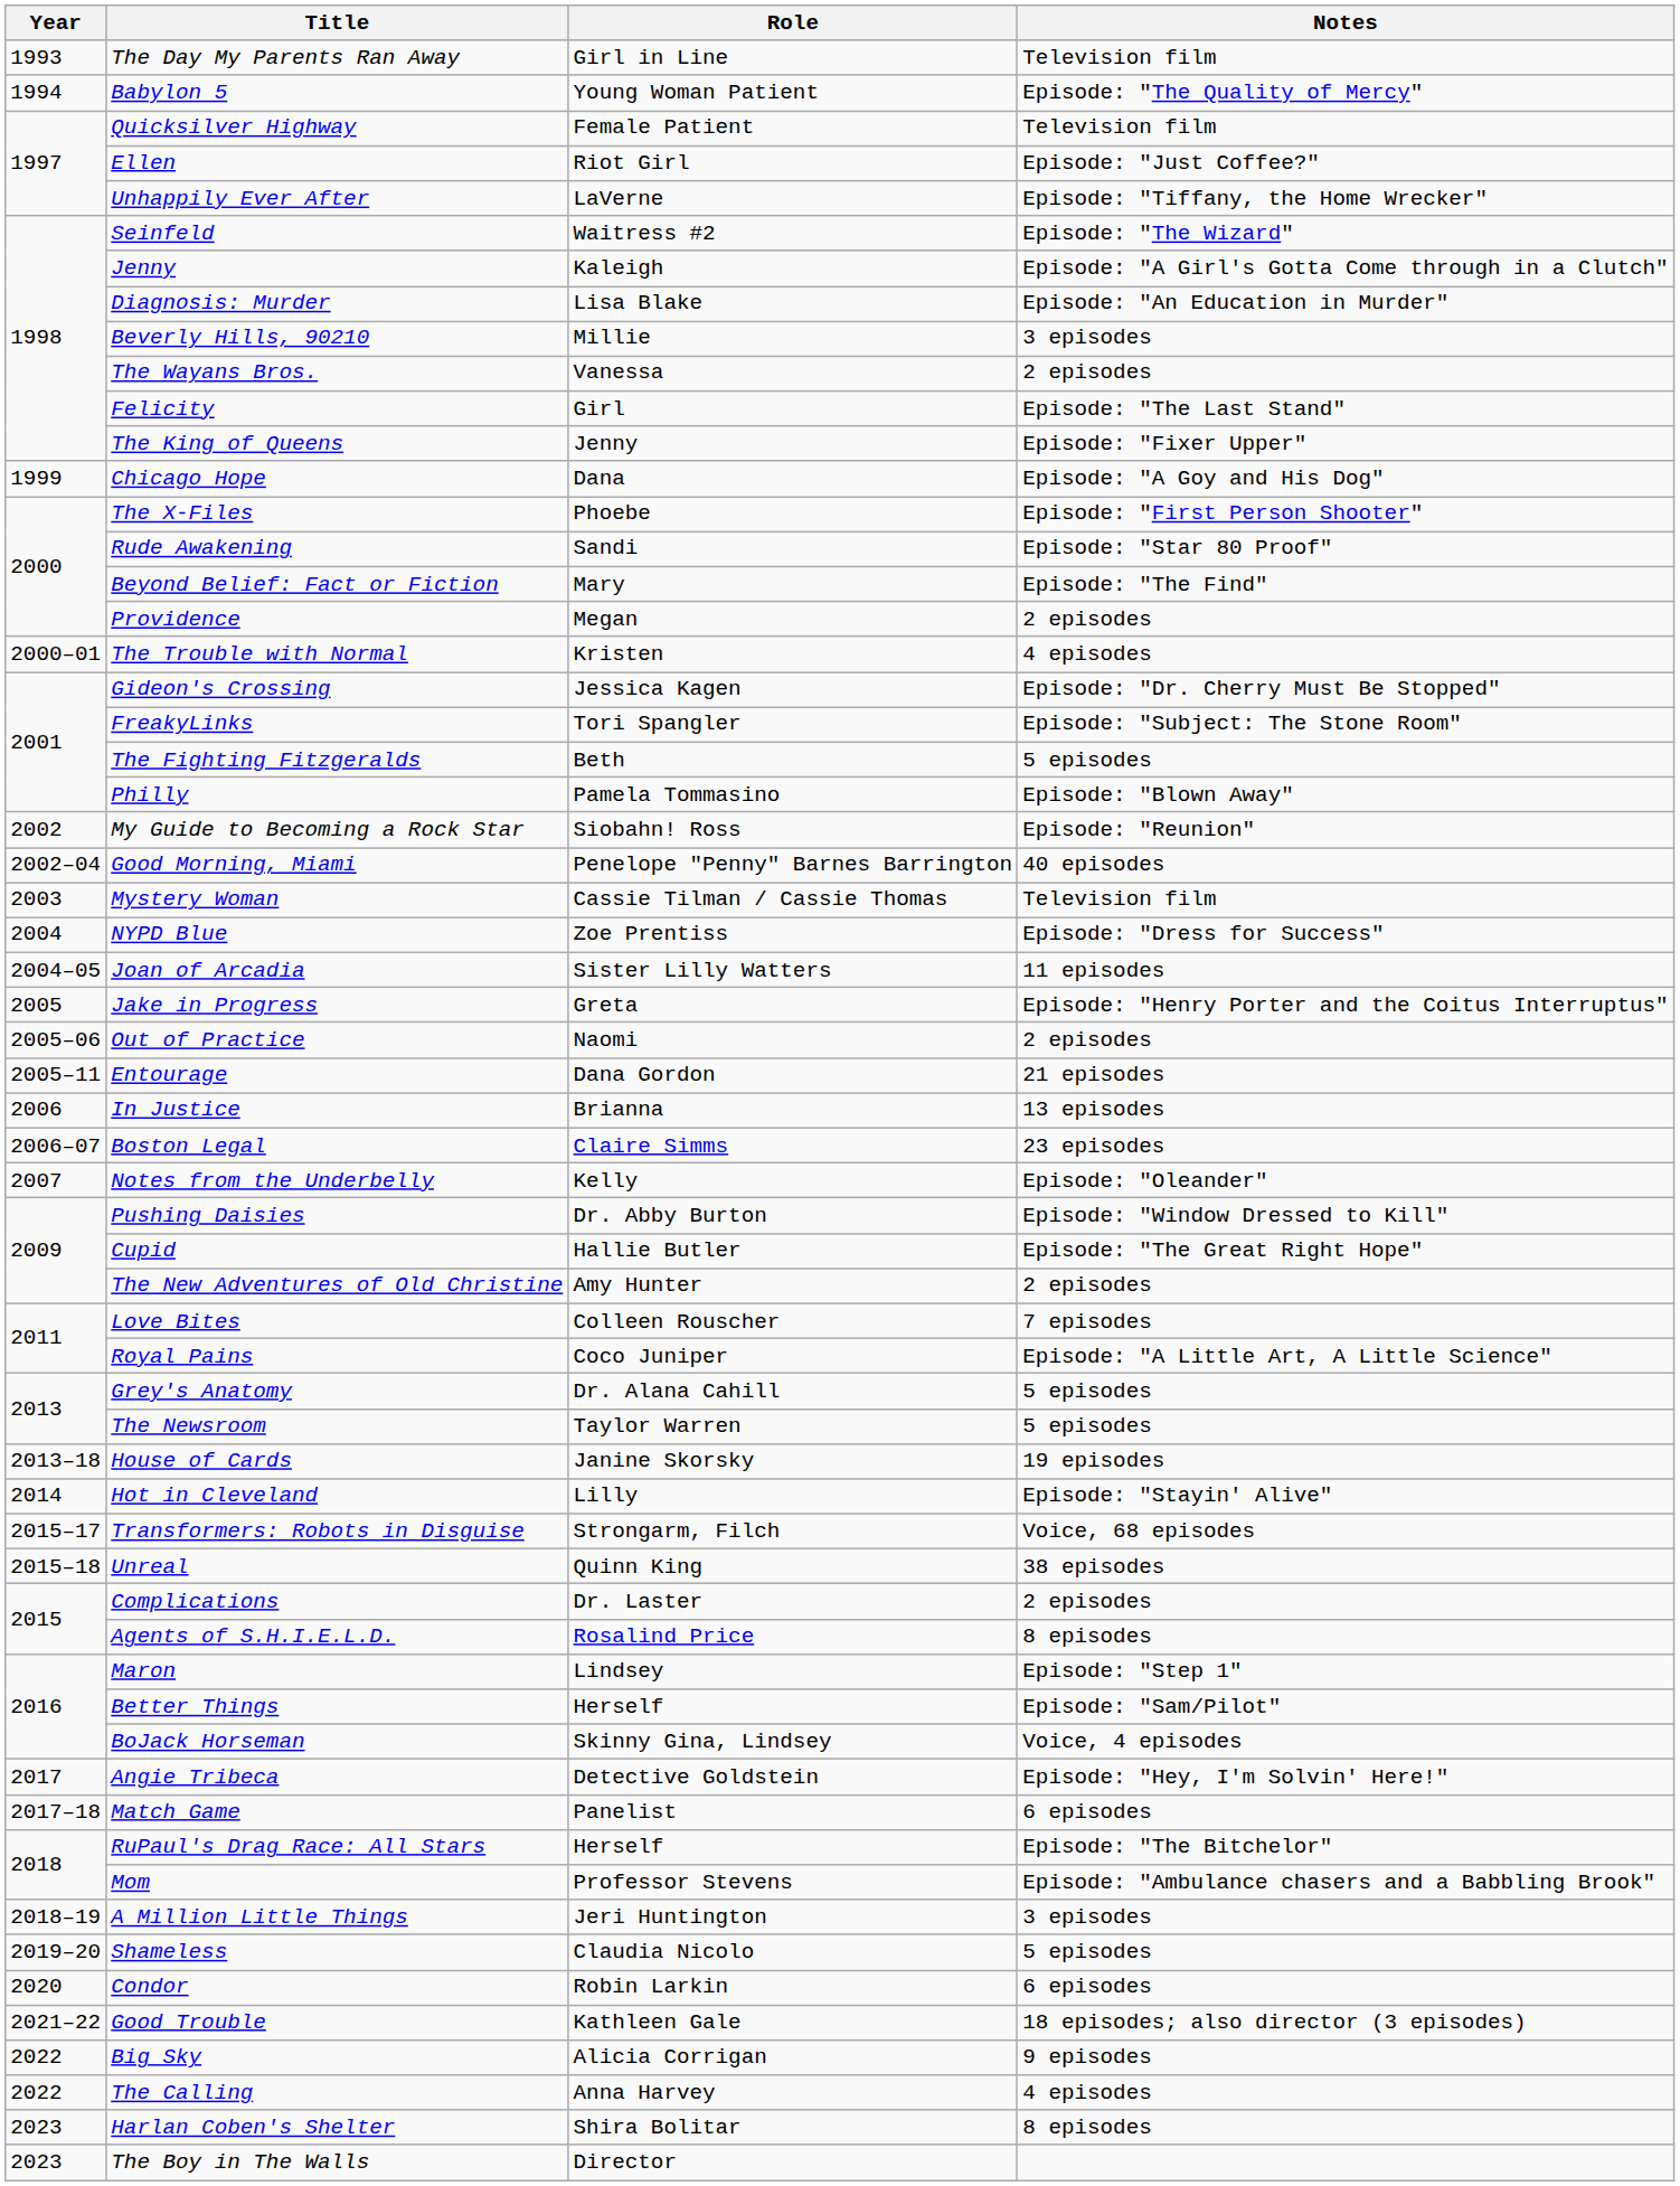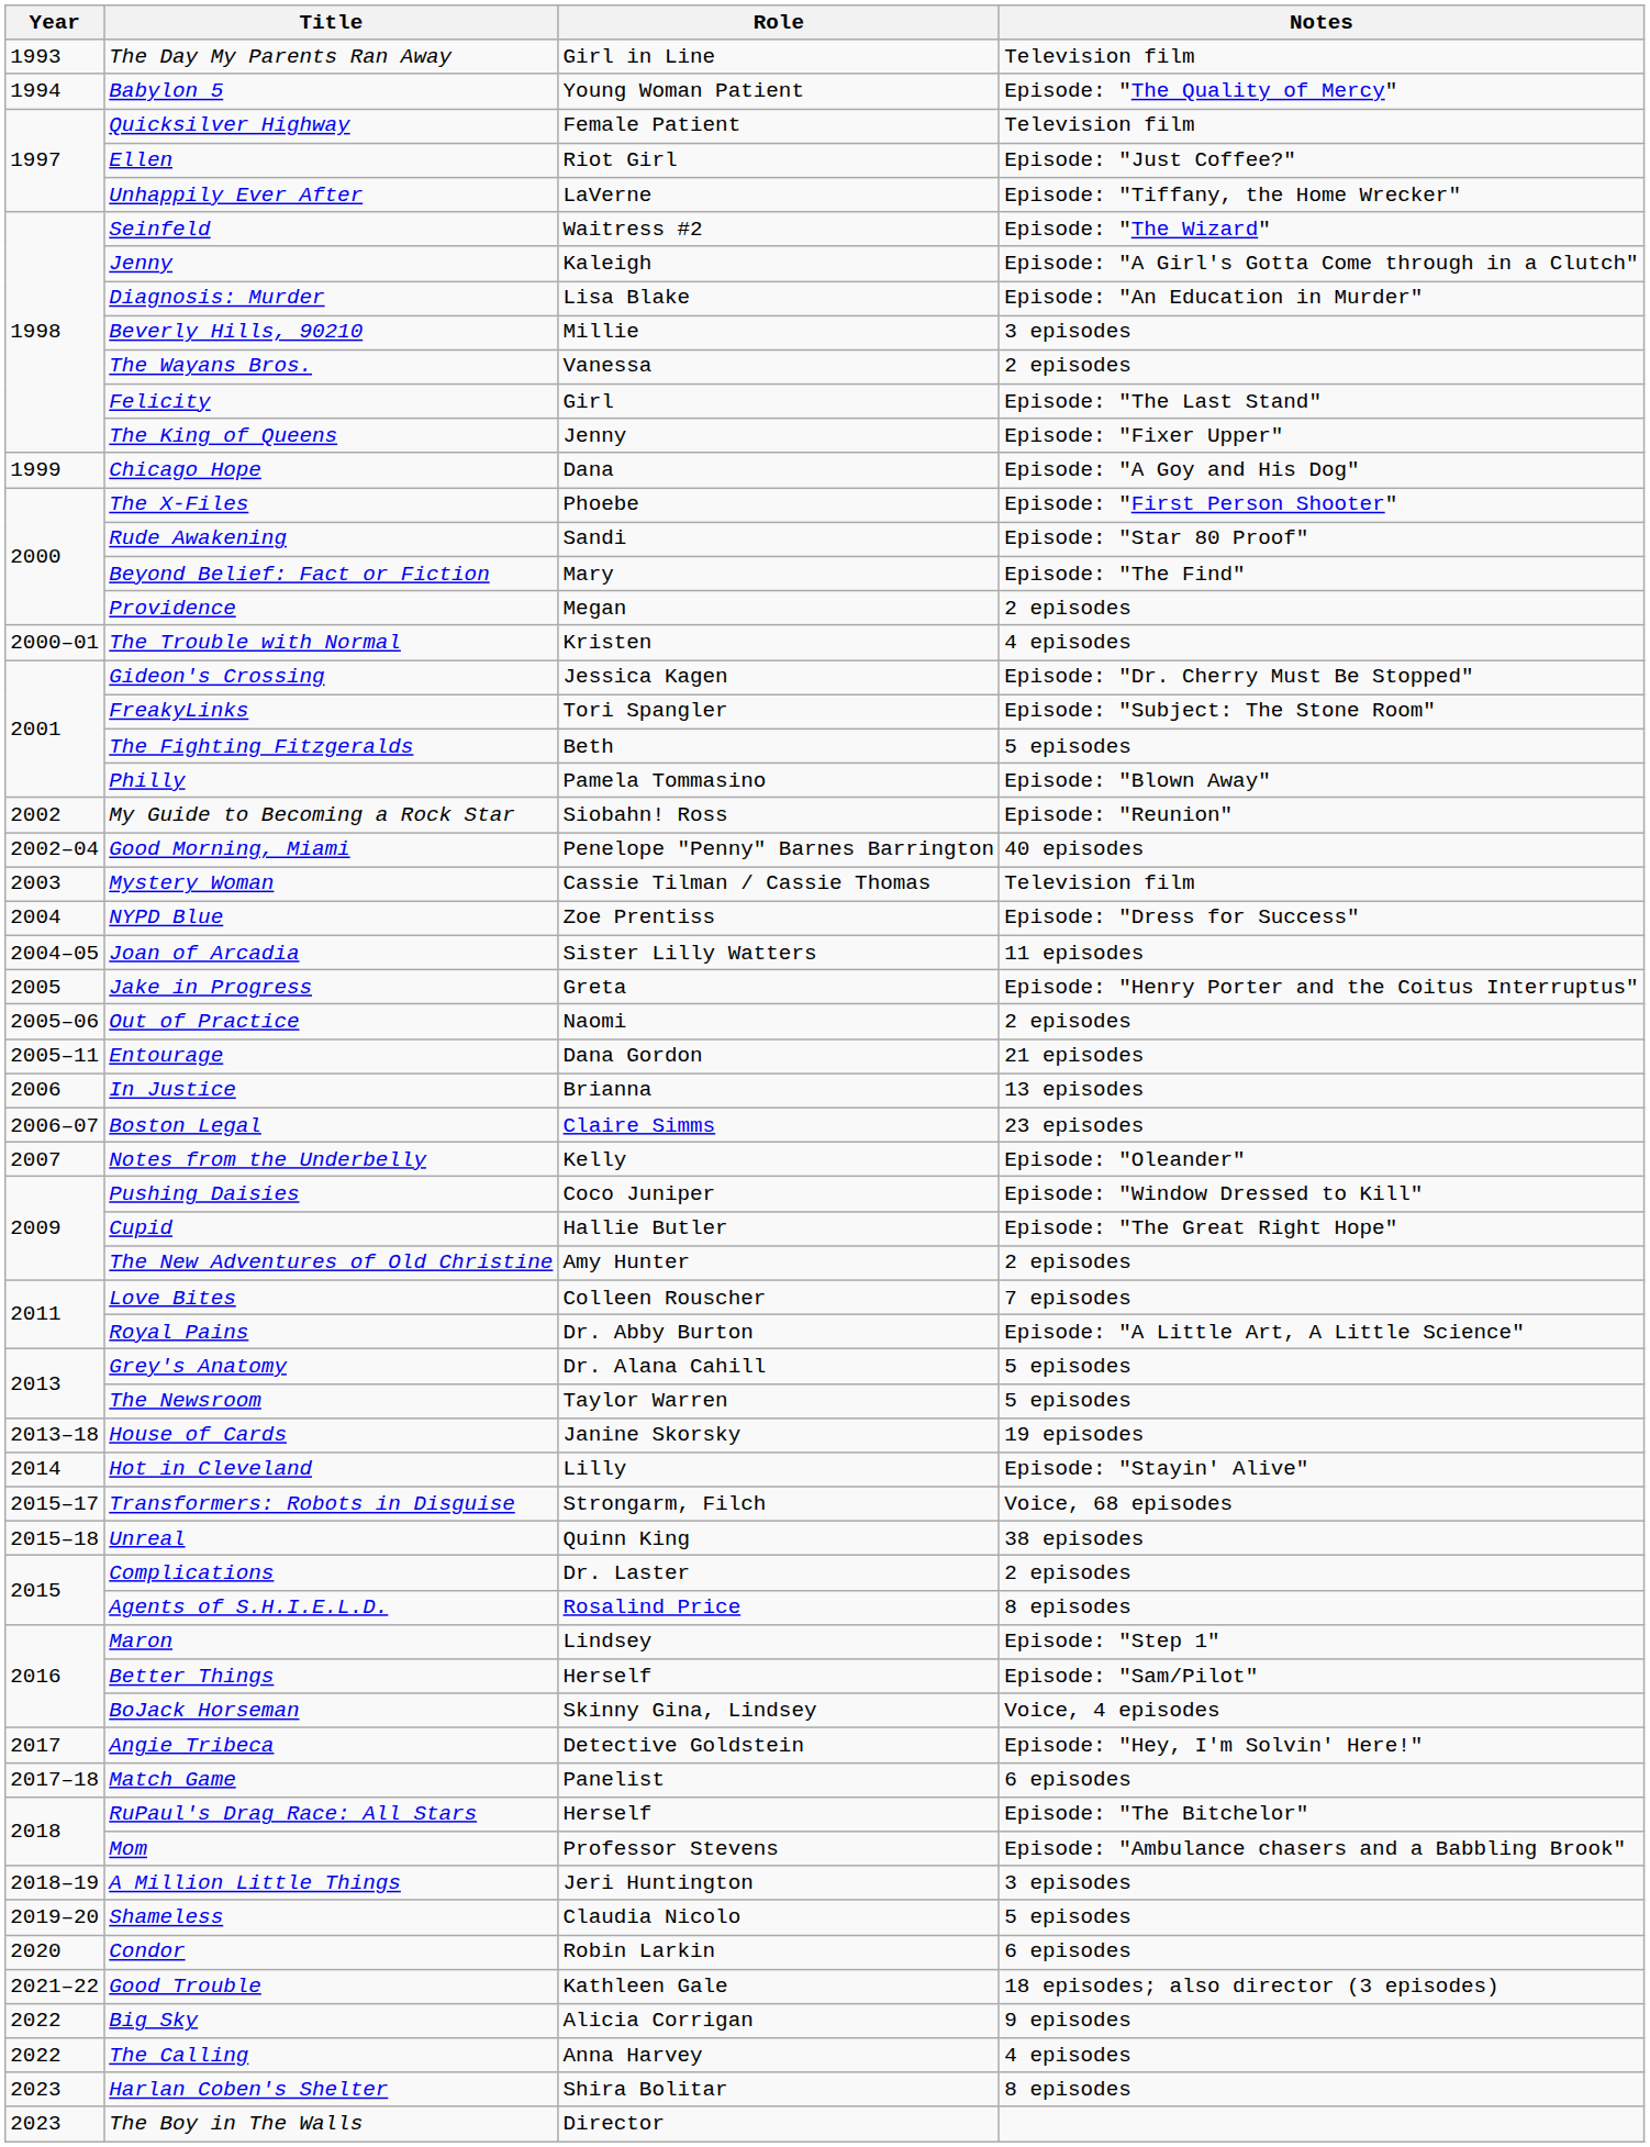 <table class="wikitable sortable">
 <tr>
 <th>Year</th>
 <th>Title</th>
 <th>Role</th>
 <th class="unsortable">Notes</th>
 </tr>
 <tr>
 <td>1993</td>
 <td><em>The Day My Parents Ran Away</em></td>
 <td>Girl in Line</td>
 <td>Television film</td>
 </tr>
 <tr>
 <td>1994</td>
 <td><em><a href='#'>Babylon 5</a></em></td>
 <td>Young Woman Patient</td>
 <td>Episode: "<a href='#'>The Quality of Mercy</a>"</td>
 </tr>
 <tr>
 <td rowspan=3>1997</td>
 <td><em><a href='#'>Quicksilver Highway</a></em></td>
 <td>Female Patient</td>
 <td>Television film</td>
 </tr>
 <tr>
 <td><em><a href='#'>Ellen</a></em></td>
 <td>Riot Girl</td>
 <td>Episode: "Just Coffee?"</td>
 </tr>
 <tr>
 <td><em><a href='#'>Unhappily Ever After</a> </em></td>
 <td>LaVerne</td>
 <td>Episode: "Tiffany, the Home Wrecker"</td>
 </tr>
 <tr>
 <td rowspan=7>1998</td>
 <td><em><a href='#'>Seinfeld</a></em></td>
 <td>Waitress #2</td>
 <td>Episode: "<a href='#'>The Wizard</a>"</td>
 </tr>
 <tr>
 <td><em><a href='#'>Jenny</a></em></td>
 <td>Kaleigh</td>
 <td>Episode: "A Girl's Gotta Come through in a Clutch"</td>
 </tr>
 <tr>
 <td><em><a href='#'>Diagnosis: Murder</a></em></td>
 <td>Lisa Blake</td>
 <td>Episode: "An Education in Murder"</td>
 </tr>
 <tr>
 <td><em><a href='#'>Beverly Hills, 90210</a></em></td>
 <td>Millie</td>
 <td>3 episodes</td>
 </tr>
 <tr>
 <td><em><a href='#'>The Wayans Bros.</a></em></td>
 <td>Vanessa</td>
 <td>2 episodes</td>
 </tr>
 <tr>
 <td><em><a href='#'>Felicity</a></em></td>
 <td>Girl</td>
 <td>Episode: "The Last Stand"</td>
 </tr>
 <tr>
 <td><em><a href='#'>The King of Queens</a></em></td>
 <td>Jenny</td>
 <td>Episode: "Fixer Upper"</td>
 </tr>
 <tr>
 <td>1999</td>
 <td><em><a href='#'>Chicago Hope</a></em></td>
 <td>Dana</td>
 <td>Episode: "A Goy and His Dog"</td>
 </tr>
 <tr>
 <td rowspan=4>2000</td>
 <td><em><a href='#'>The X-Files</a></em></td>
 <td>Phoebe</td>
 <td>Episode: "<a href='#'>First Person Shooter</a>"</td>
 </tr>
 <tr>
 <td><em><a href='#'>Rude Awakening</a></em></td>
 <td>Sandi</td>
 <td>Episode: "Star 80 Proof"</td>
 </tr>
 <tr>
 <td><em><a href='#'>Beyond Belief: Fact or Fiction</a></em></td>
 <td>Mary</td>
 <td>Episode: "The Find"</td>
 </tr>
 <tr>
 <td><em><a href='#'>Providence</a></em></td>
 <td>Megan</td>
 <td>2 episodes</td>
 </tr>
 <tr>
 <td>2000–01</td>
 <td><em><a href='#'>The Trouble with Normal</a></em></td>
 <td>Kristen</td>
 <td>4 episodes</td>
 </tr>
 <tr>
 <td rowspan=4>2001</td>
 <td><em><a href='#'>Gideon's Crossing</a></em></td>
 <td>Jessica Kagen</td>
 <td>Episode: "Dr. Cherry Must Be Stopped"</td>
 </tr>
 <tr>
 <td><em><a href='#'>FreakyLinks</a></em></td>
 <td>Tori Spangler</td>
 <td>Episode: "Subject: The Stone Room"</td>
 </tr>
 <tr>
 <td><em><a href='#'>The Fighting Fitzgeralds</a></em></td>
 <td>Beth</td>
 <td>5 episodes</td>
 </tr>
 <tr>
 <td><em><a href='#'>Philly</a></em></td>
 <td>Pamela Tommasino</td>
 <td>Episode: "Blown Away"</td>
 </tr>
 <tr>
 <td>2002</td>
 <td><em>My Guide to Becoming a Rock Star</em></td>
 <td>Siobahn! Ross</td>
 <td>Episode: "Reunion"</td>
 </tr>
 <tr>
 <td>2002–04</td>
 <td><em><a href='#'>Good Morning, Miami</a></em></td>
 <td>Penelope "Penny" Barnes Barrington</td>
 <td>40 episodes</td>
 </tr>
 <tr>
 <td>2003</td>
 <td><em><a href='#'>Mystery Woman</a></em></td>
 <td>Cassie Tilman / Cassie Thomas</td>
 <td>Television film</td>
 </tr>
 <tr>
 <td>2004</td>
 <td><em><a href='#'>NYPD Blue</a></em></td>
 <td>Zoe Prentiss</td>
 <td>Episode: "Dress for Success"</td>
 </tr>
 <tr>
 <td>2004–05</td>
 <td><em><a href='#'>Joan of Arcadia</a></em></td>
 <td>Sister Lilly Watters</td>
 <td>11 episodes</td>
 </tr>
 <tr>
 <td>2005</td>
 <td><em><a href='#'>Jake in Progress</a></em></td>
 <td>Greta</td>
 <td>Episode: "Henry Porter and the Coitus Interruptus"</td>
 </tr>
 <tr>
 <td>2005–06</td>
 <td><em><a href='#'>Out of Practice</a></em></td>
 <td>Naomi</td>
 <td>2 episodes</td>
 </tr>
 <tr>
 <td>2005–11</td>
 <td><em><a href='#'>Entourage</a></em></td>
 <td>Dana Gordon</td>
 <td>21 episodes</td>
 </tr>
 <tr>
 <td>2006</td>
 <td><em><a href='#'>In Justice</a></em></td>
 <td>Brianna</td>
 <td>13 episodes</td>
 </tr>
 <tr>
 <td>2006–07</td>
 <td><em><a href='#'>Boston Legal</a></em></td>
 <td><a href='#'>Claire Simms</a></td>
 <td>23 episodes</td>
 </tr>
 <tr>
 <td>2007</td>
 <td><em><a href='#'>Notes from the Underbelly</a></em></td>
 <td>Kelly</td>
 <td>Episode: "Oleander"</td>
 </tr>
 <tr>
 <td rowspan=3>2009</td>
 <td><em><a href='#'>Pushing Daisies</a></em></td>
-<td>Dr. Abby Burton</td>
+<td>Coco Juniper</td>
 <td>Episode: "Window Dressed to Kill"</td>
 </tr>
 <tr>
 <td><em><a href='#'>Cupid</a></em></td>
 <td>Hallie Butler</td>
 <td>Episode: "The Great Right Hope"</td>
 </tr>
 <tr>
 <td><em><a href='#'>The New Adventures of Old Christine</a></em></td>
 <td>Amy Hunter</td>
 <td>2 episodes</td>
 </tr>
 <tr>
 <td rowspan=2>2011</td>
 <td><em><a href='#'>Love Bites</a></em></td>
 <td>Colleen Rouscher</td>
 <td>7 episodes</td>
 </tr>
 <tr>
 <td><em><a href='#'>Royal Pains</a></em></td>
-<td>Coco Juniper</td>
+<td>Dr. Abby Burton</td>
 <td>Episode: "A Little Art, A Little Science"</td>
 </tr>
 <tr>
 <td rowspan=2>2013</td>
 <td><em><a href='#'>Grey's Anatomy</a></em></td>
 <td>Dr. Alana Cahill</td>
 <td>5 episodes</td>
 </tr>
 <tr>
 <td><em><a href='#'>The Newsroom</a></em></td>
 <td>Taylor Warren</td>
 <td>5 episodes</td>
 </tr>
 <tr>
 <td>2013–18</td>
 <td><em><a href='#'>House of Cards</a></em></td>
 <td>Janine Skorsky</td>
 <td>19 episodes</td>
 </tr>
 <tr>
 <td>2014</td>
 <td><em><a href='#'>Hot in Cleveland</a></em></td>
 <td>Lilly</td>
 <td>Episode: "Stayin' Alive"</td>
 </tr>
 <tr>
 <td>2015–17</td>
 <td><em><a href='#'>Transformers: Robots in Disguise</a></em></td>
 <td>Strongarm, Filch</td>
 <td>Voice, 68 episodes</td>
 </tr>
 <tr>
 <td>2015–18</td>
 <td><em><a href='#'>Unreal</a></em></td>
 <td>Quinn King</td>
 <td>38 episodes</td>
 </tr>
 <tr>
 <td rowspan=2>2015</td>
 <td><em><a href='#'>Complications</a></em></td>
 <td>Dr. Laster</td>
 <td>2 episodes</td>
 </tr>
 <tr>
 <td><em><a href='#'>Agents of S.H.I.E.L.D.</a></em></td>
 <td><a href='#'>Rosalind Price</a></td>
 <td>8 episodes</td>
 </tr>
 <tr>
 <td rowspan=3>2016</td>
 <td><em><a href='#'>Maron</a></em></td>
 <td>Lindsey</td>
 <td>Episode: "Step 1"</td>
 </tr>
 <tr>
 <td><em><a href='#'>Better Things</a></em></td>
 <td>Herself</td>
 <td>Episode: "Sam/Pilot"</td>
 </tr>
 <tr>
 <td><em><a href='#'>BoJack Horseman</a></em></td>
 <td>Skinny Gina, Lindsey</td>
 <td>Voice, 4 episodes</td>
 </tr>
 <tr>
 <td>2017</td>
 <td><em><a href='#'>Angie Tribeca</a></em></td>
 <td>Detective Goldstein</td>
 <td>Episode: "Hey, I'm Solvin' Here!"</td>
 </tr>
 <tr>
 <td>2017–18</td>
 <td><em><a href='#'>Match Game</a></em></td>
 <td>Panelist</td>
 <td>6 episodes</td>
 </tr>
 <tr>
 <td rowspan=2>2018</td>
 <td><em><a href='#'>RuPaul's Drag Race: All Stars</a></em></td>
 <td>Herself</td>
 <td>Episode: "The Bitchelor"</td>
 </tr>
 <tr>
 <td><em><a href='#'>Mom</a></em></td>
 <td>Professor Stevens</td>
 <td>Episode: "Ambulance chasers and a Babbling Brook"</td>
 </tr>
 <tr>
 <td>2018–19</td>
 <td><em><a href='#'>A Million Little Things</a></em></td>
 <td>Jeri Huntington</td>
 <td>3 episodes</td>
 </tr>
 <tr>
 <td>2019–20</td>
 <td><a href='#'><em>Shameless</em></a></td>
 <td>Claudia Nicolo</td>
 <td>5 episodes</td>
 </tr>
 <tr>
 <td>2020</td>
 <td><a href='#'><em>Condor</em></a></td>
 <td>Robin Larkin</td>
 <td>6 episodes</td>
 </tr>
 <tr>
 <td>2021–22</td>
 <td><em><a href='#'>Good Trouble</a></em></td>
 <td>Kathleen Gale</td>
 <td>18 episodes; also director (3 episodes)</td>
 </tr>
 <tr>
 <td>2022</td>
 <td><em><a href='#'>Big Sky</a></em></td>
 <td>Alicia Corrigan</td>
 <td>9 episodes</td>
 </tr>
 <tr>
 <td>2022</td>
 <td><em><a href='#'>The Calling</a></em></td>
 <td>Anna Harvey</td>
 <td>4 episodes</td>
 </tr>
 <tr>
 <td>2023</td>
 <td><em><a href='#'>Harlan Coben's Shelter</a></em></td>
 <td>Shira Bolitar</td>
 <td>8 episodes</td>
 </tr>
 <tr>
 <td>2023</td>
 <td><em>The Boy in The Walls</em></td>
 <td>Director</td>
 <td></td>
 </tr>
 <tr>
 </tr>
 </table>
